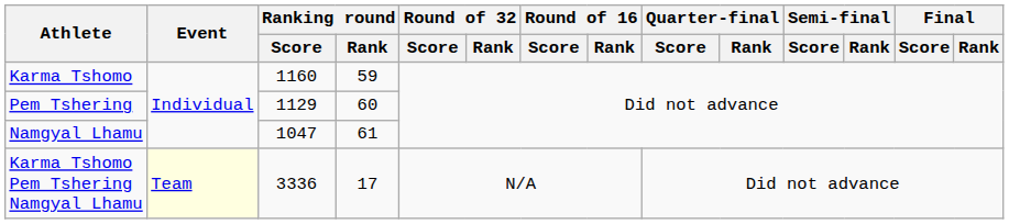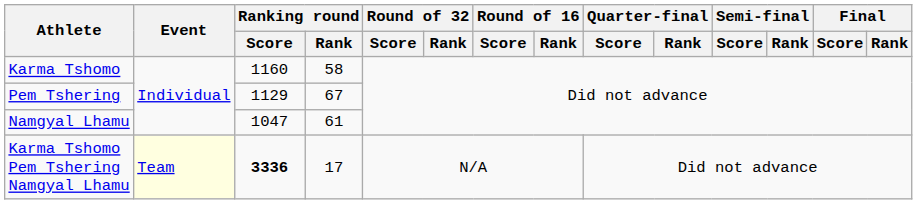 <table class="wikitable" style="font-size:90%">
 <tr>
 <th rowspan="2">Athlete</th>
 <th rowspan="2">Event</th>
 <th colspan="2">Ranking round</th>
 <th colspan="2">Round of 32</th>
 <th colspan="2">Round of 16</th>
 <th colspan="2">Quarter-final</th>
 <th colspan="2">Semi-final</th>
 <th colspan="2">Final</th>
 </tr>
 <tr>
 <th>Score</th>
 <th>Rank</th>
 <th>Score</th>
 <th>Rank</th>
 <th>Score</th>
 <th>Rank</th>
 <th>Score</th>
 <th>Rank</th>
 <th>Score</th>
 <th>Rank</th>
 <th>Score</th>
 <th>Rank</th>
 </tr>
 <tr>
 <td><a href='#'>Karma Tshomo</a></td>
 <td rowspan="3"><a href='#'>Individual</a></td>
 <td align=center>1160</td>
-<td align=center>59</td>
+<td align=center>58</td>
 <td colspan="10" rowspan="3" align="center">Did not advance</td>
 </tr>
 <tr>
 <td><a href='#'>Pem Tshering</a></td>
 <td align=center>1129</td>
-<td align=center>60</td>
+<td align=center>67</td>
 </tr>
 <tr>
 <td><a href='#'>Namgyal Lhamu</a></td>
 <td align=center>1047</td>
 <td align=center>61</td>
 </tr>
 <tr>
 <td align=left><a href='#'>Karma Tshomo</a><br><a href='#'>Pem Tshering</a><br><a href='#'>Namgyal Lhamu</a></td>
 <td align=left style="background: lightyellow;"><a href='#'>Team</a></td>
-<td align=center>3336</td>
+<td align=center><strong>3336</strong></td>
 <td align=center>17</td>
 <td align=center colspan=4>N/A</td>
 <td align=center colspan=6>Did not advance</td>
 </tr>
 </table>
